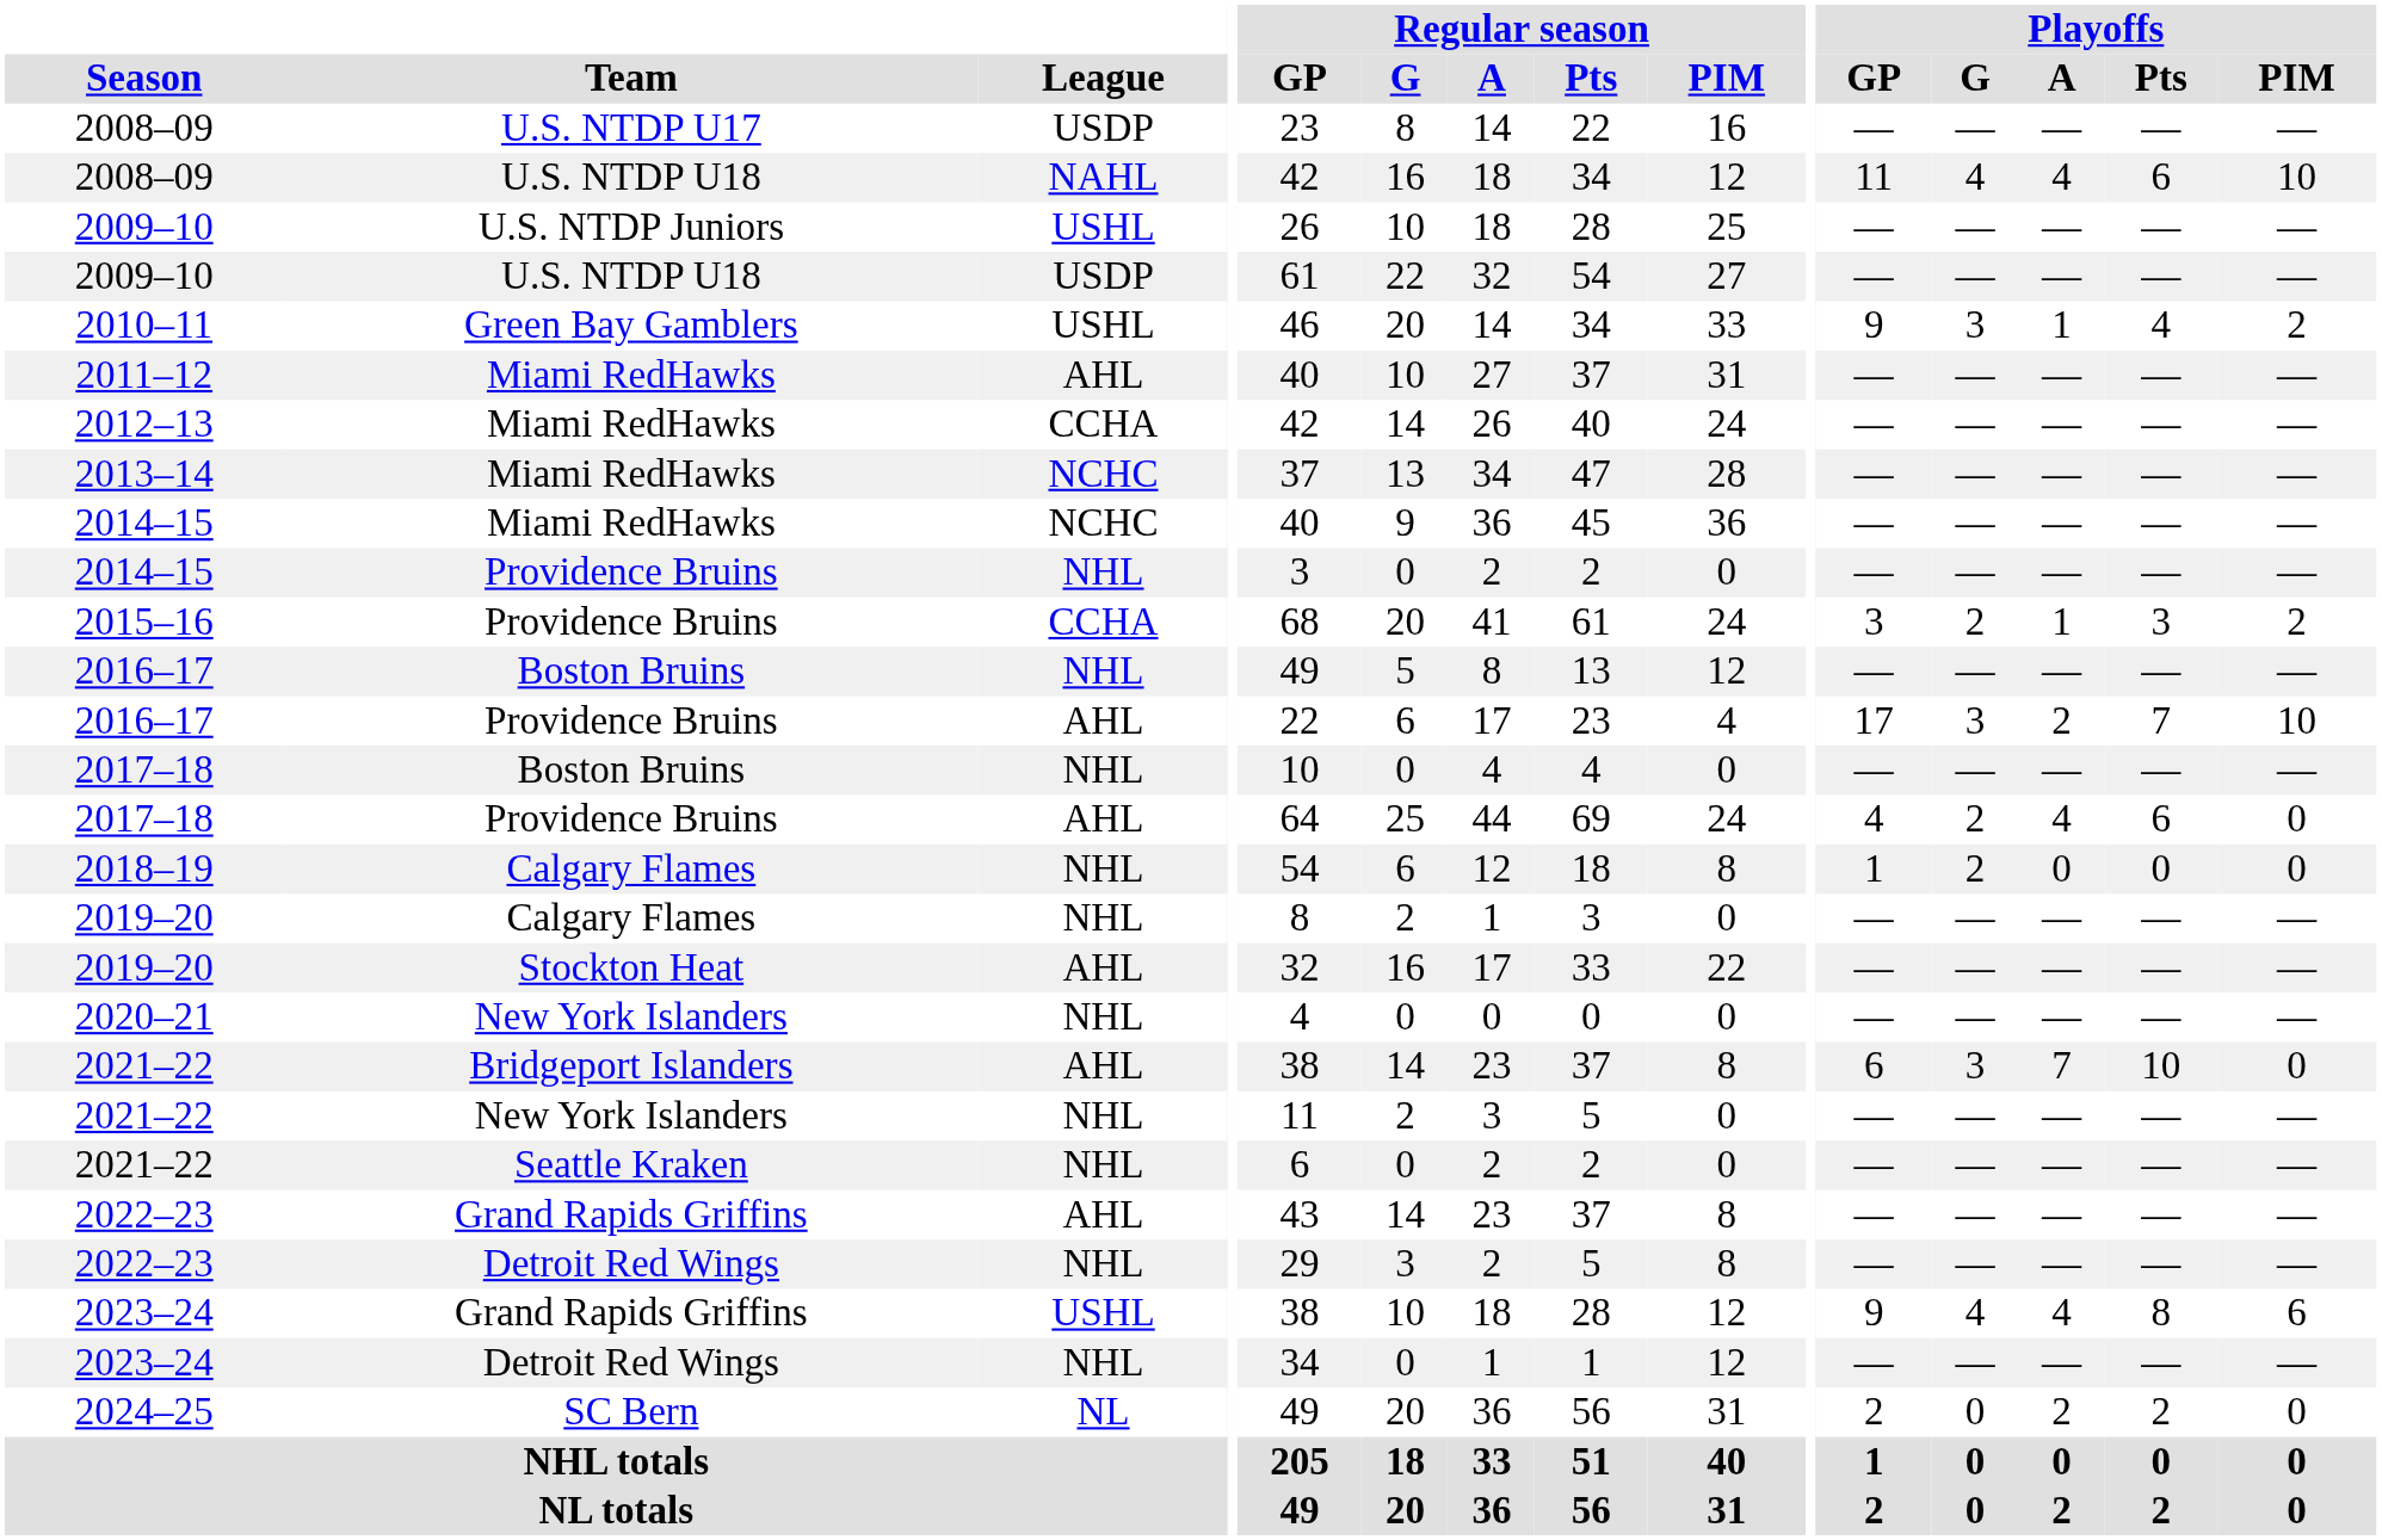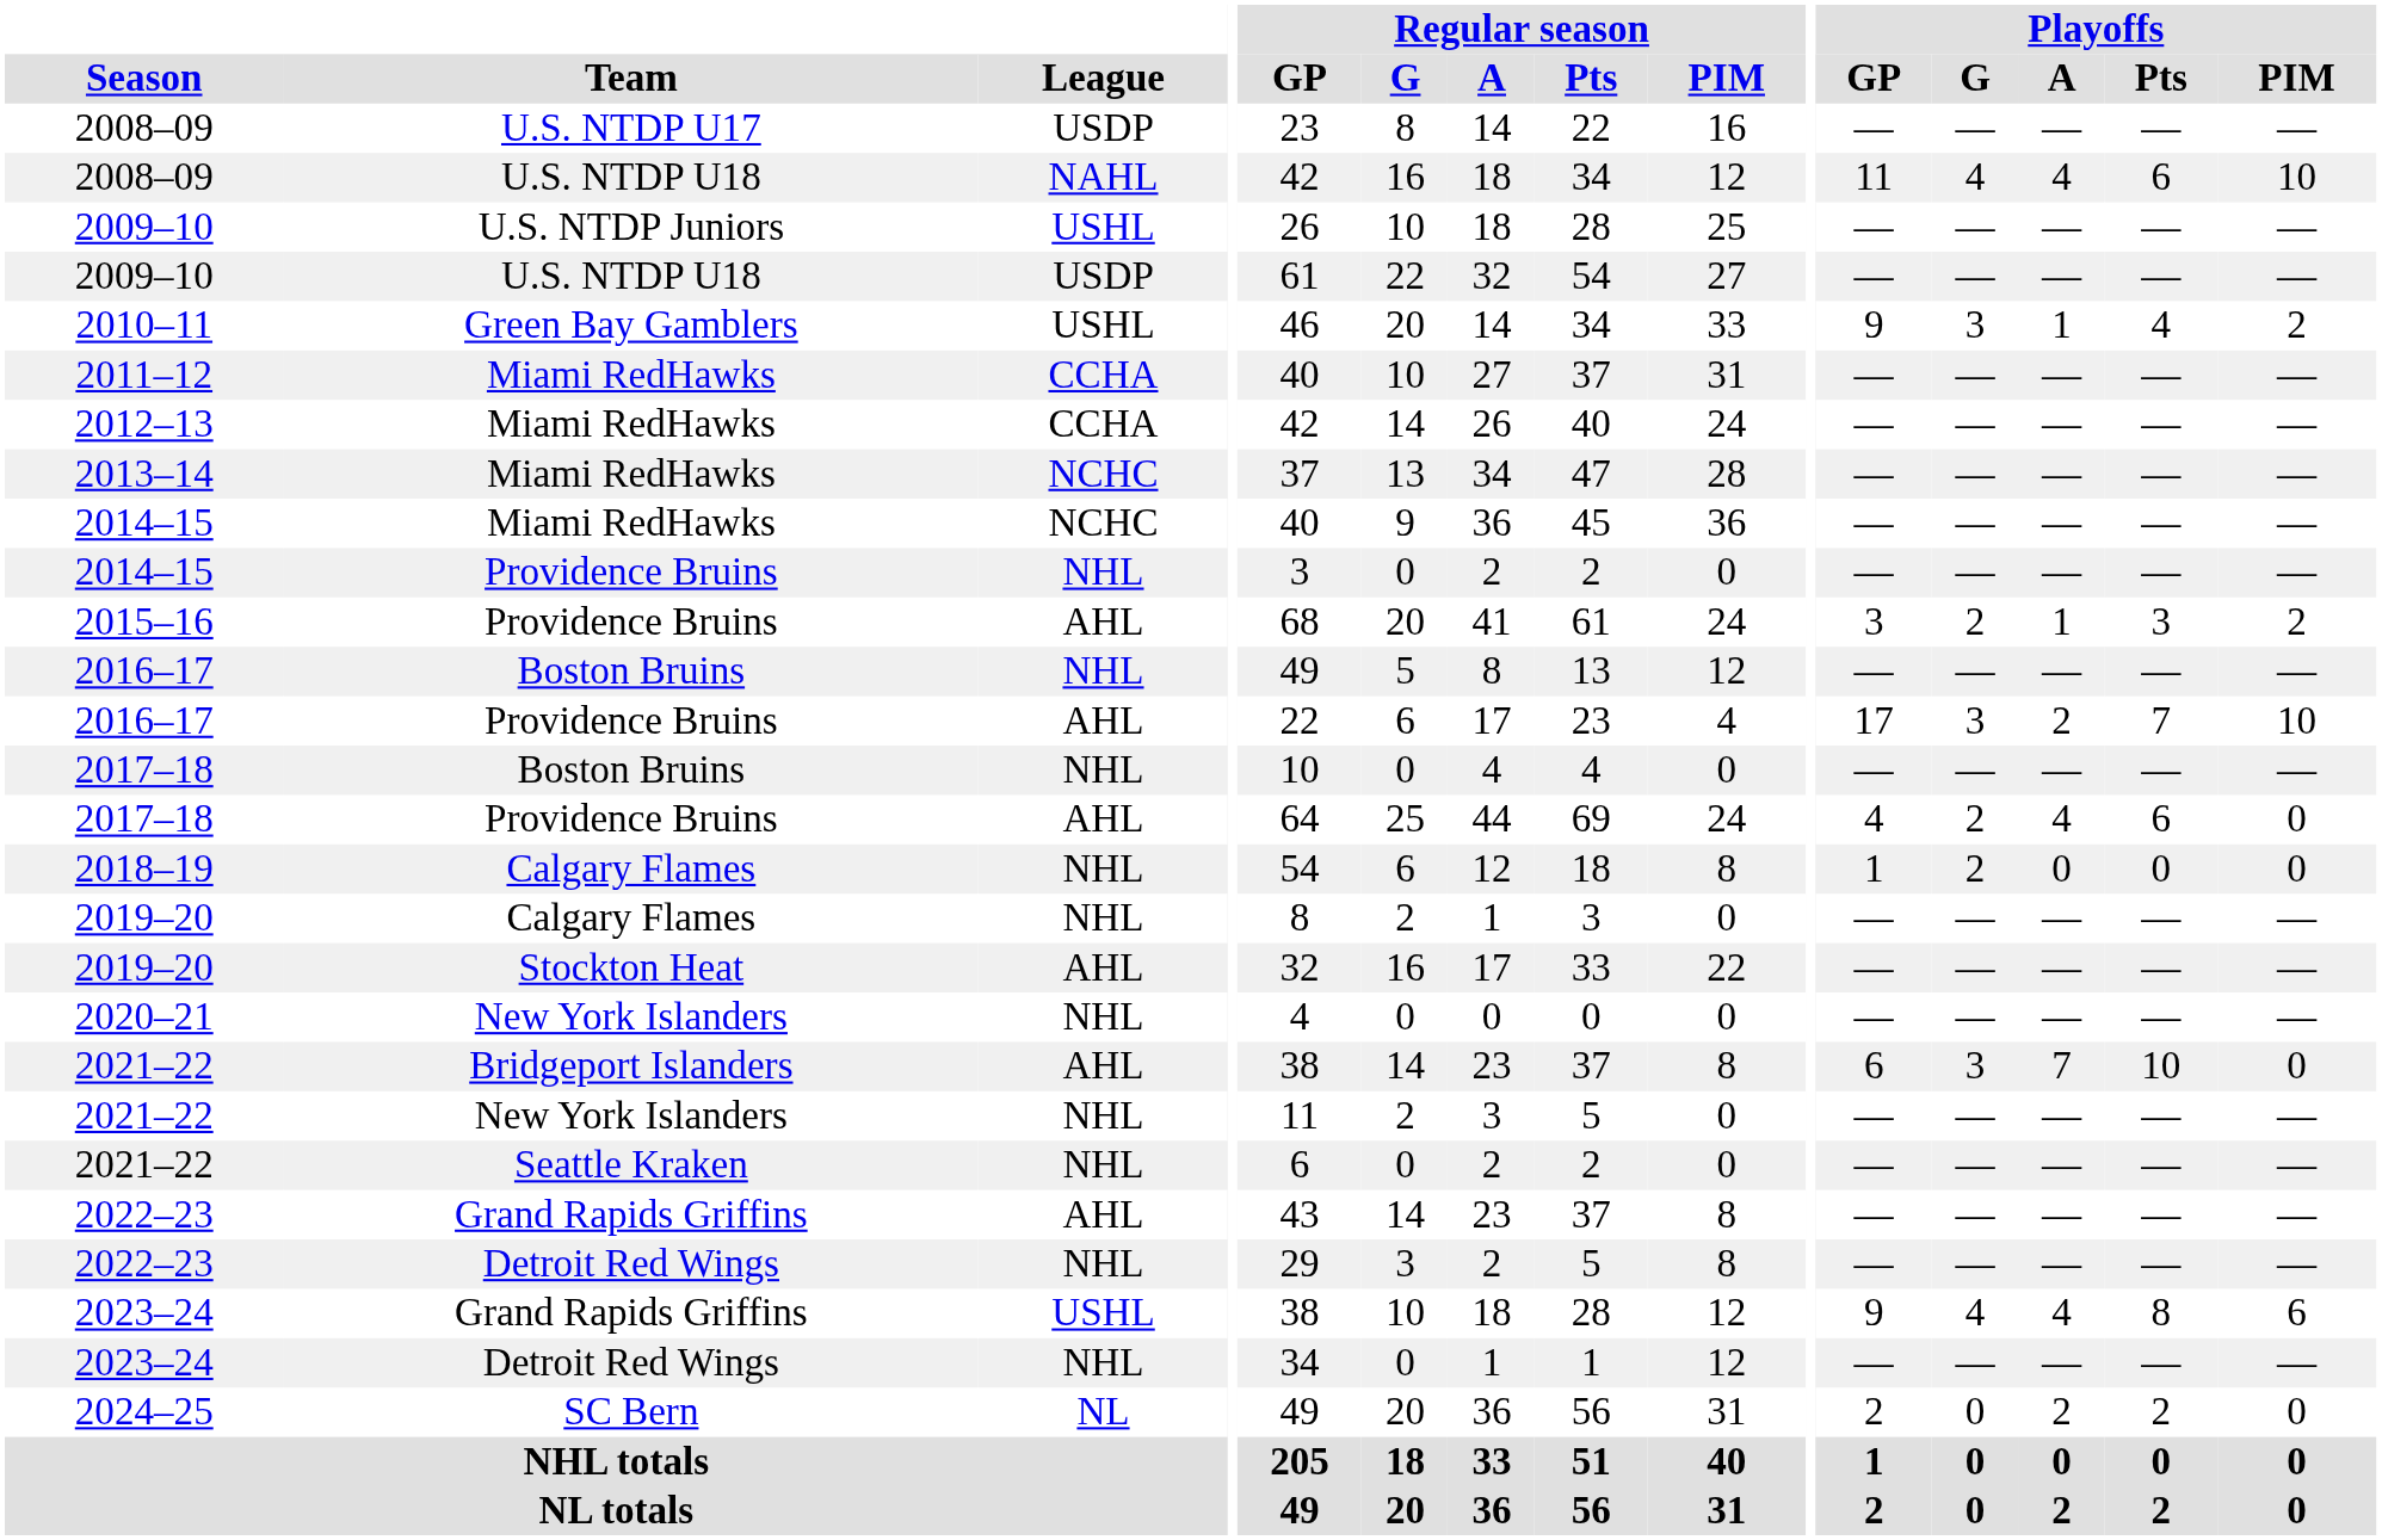 <table border="0" cellpadding="1" cellspacing="0" style="text-align:center; width:60em">
 <tr bgcolor="#e0e0e0">
 <th colspan="3" bgcolor="#ffffff"></th>
 <th bgcolor="#ffffff" rowspan="100"></th>
 <th colspan="5"><a href='#'>Regular season</a></th>
 <th bgcolor="#ffffff" rowspan="100"></th>
 <th colspan="5"><a href='#'>Playoffs</a></th>
 </tr>
 <tr bgcolor="#e0e0e0">
 <th><a href='#'>Season</a></th>
 <th>Team</th>
 <th>League</th>
 <th>GP</th>
 <th><a href='#'>G</a></th>
 <th><a href='#'>A</a></th>
 <th><a href='#'>Pts</a></th>
 <th><a href='#'>PIM</a></th>
 <th>GP</th>
 <th>G</th>
 <th>A</th>
 <th>Pts</th>
 <th>PIM</th>
 </tr>
 <tr>
 <td>2008–09</td>
 <td><a href='#'>U.S. NTDP U17</a></td>
 <td>USDP</td>
 <td>23</td>
 <td>8</td>
 <td>14</td>
 <td>22</td>
 <td>16</td>
 <td>—</td>
 <td>—</td>
 <td>—</td>
 <td>—</td>
 <td>—</td>
 </tr>
 <tr bgcolor="#f0f0f0">
 <td>2008–09</td>
 <td>U.S. NTDP U18</td>
 <td><a href='#'>NAHL</a></td>
 <td>42</td>
 <td>16</td>
 <td>18</td>
 <td>34</td>
 <td>12</td>
 <td>11</td>
 <td>4</td>
 <td>4</td>
 <td>6</td>
 <td>10</td>
 </tr>
 <tr>
 <td><a href='#'>2009–10</a></td>
 <td>U.S. NTDP Juniors</td>
 <td><a href='#'>USHL</a></td>
 <td>26</td>
 <td>10</td>
 <td>18</td>
 <td>28</td>
 <td>25</td>
 <td>—</td>
 <td>—</td>
 <td>—</td>
 <td>—</td>
 <td>—</td>
 </tr>
 <tr bgcolor="#f0f0f0">
 <td>2009–10</td>
 <td>U.S. NTDP U18</td>
 <td>USDP</td>
 <td>61</td>
 <td>22</td>
 <td>32</td>
 <td>54</td>
 <td>27</td>
 <td>—</td>
 <td>—</td>
 <td>—</td>
 <td>—</td>
 <td>—</td>
 </tr>
 <tr>
 <td><a href='#'>2010–11</a></td>
 <td><a href='#'>Green Bay Gamblers</a></td>
 <td>USHL</td>
 <td>46</td>
 <td>20</td>
 <td>14</td>
 <td>34</td>
 <td>33</td>
 <td>9</td>
 <td>3</td>
 <td>1</td>
 <td>4</td>
 <td>2</td>
 </tr>
 <tr bgcolor="#f0f0f0">
 <td><a href='#'>2011–12</a></td>
 <td><a href='#'>Miami RedHawks</a></td>
-<td>AHL</td>
+<td><a href='#'>CCHA</a></td>
 <td>40</td>
 <td>10</td>
 <td>27</td>
 <td>37</td>
 <td>31</td>
 <td>—</td>
 <td>—</td>
 <td>—</td>
 <td>—</td>
 <td>—</td>
 </tr>
 <tr>
 <td><a href='#'>2012–13</a></td>
 <td>Miami RedHawks</td>
 <td>CCHA</td>
 <td>42</td>
 <td>14</td>
 <td>26</td>
 <td>40</td>
 <td>24</td>
 <td>—</td>
 <td>—</td>
 <td>—</td>
 <td>—</td>
 <td>—</td>
 </tr>
 <tr bgcolor="#f0f0f0">
 <td><a href='#'>2013–14</a></td>
 <td>Miami RedHawks</td>
 <td><a href='#'>NCHC</a></td>
 <td>37</td>
 <td>13</td>
 <td>34</td>
 <td>47</td>
 <td>28</td>
 <td>—</td>
 <td>—</td>
 <td>—</td>
 <td>—</td>
 <td>—</td>
 </tr>
 <tr>
 <td><a href='#'>2014–15</a></td>
 <td>Miami RedHawks</td>
 <td>NCHC</td>
 <td>40</td>
 <td>9</td>
 <td>36</td>
 <td>45</td>
 <td>36</td>
 <td>—</td>
 <td>—</td>
 <td>—</td>
 <td>—</td>
 <td>—</td>
 </tr>
 <tr bgcolor="#f0f0f0">
 <td><a href='#'>2014–15</a></td>
 <td><a href='#'>Providence Bruins</a></td>
 <td><a href='#'>NHL</a></td>
 <td>3</td>
 <td>0</td>
 <td>2</td>
 <td>2</td>
 <td>0</td>
 <td>—</td>
 <td>—</td>
 <td>—</td>
 <td>—</td>
 <td>—</td>
 </tr>
 <tr>
 <td><a href='#'>2015–16</a></td>
 <td>Providence Bruins</td>
-<td><a href='#'>CCHA</a></td>
+<td>AHL</td>
 <td>68</td>
 <td>20</td>
 <td>41</td>
 <td>61</td>
 <td>24</td>
 <td>3</td>
 <td>2</td>
 <td>1</td>
 <td>3</td>
 <td>2</td>
 </tr>
 <tr bgcolor="#f0f0f0">
 <td><a href='#'>2016–17</a></td>
 <td><a href='#'>Boston Bruins</a></td>
 <td><a href='#'>NHL</a></td>
 <td>49</td>
 <td>5</td>
 <td>8</td>
 <td>13</td>
 <td>12</td>
 <td>—</td>
 <td>—</td>
 <td>—</td>
 <td>—</td>
 <td>—</td>
 </tr>
 <tr>
 <td><a href='#'>2016–17</a></td>
 <td>Providence Bruins</td>
 <td>AHL</td>
 <td>22</td>
 <td>6</td>
 <td>17</td>
 <td>23</td>
 <td>4</td>
 <td>17</td>
 <td>3</td>
 <td>2</td>
 <td>7</td>
 <td>10</td>
 </tr>
 <tr bgcolor="#f0f0f0">
 <td><a href='#'>2017–18</a></td>
 <td>Boston Bruins</td>
 <td>NHL</td>
 <td>10</td>
 <td>0</td>
 <td>4</td>
 <td>4</td>
 <td>0</td>
 <td>—</td>
 <td>—</td>
 <td>—</td>
 <td>—</td>
 <td>—</td>
 </tr>
 <tr>
 <td><a href='#'>2017–18</a></td>
 <td>Providence Bruins</td>
 <td>AHL</td>
 <td>64</td>
 <td>25</td>
 <td>44</td>
 <td>69</td>
 <td>24</td>
 <td>4</td>
 <td>2</td>
 <td>4</td>
 <td>6</td>
 <td>0</td>
 </tr>
 <tr bgcolor="f0f0f0">
 <td><a href='#'>2018–19</a></td>
 <td><a href='#'>Calgary Flames</a></td>
 <td>NHL</td>
 <td>54</td>
 <td>6</td>
 <td>12</td>
 <td>18</td>
 <td>8</td>
 <td>1</td>
 <td>2</td>
 <td>0</td>
 <td>0</td>
 <td>0</td>
 </tr>
 <tr>
 <td><a href='#'>2019–20</a></td>
 <td>Calgary Flames</td>
 <td>NHL</td>
 <td>8</td>
 <td>2</td>
 <td>1</td>
 <td>3</td>
 <td>0</td>
 <td>—</td>
 <td>—</td>
 <td>—</td>
 <td>—</td>
 <td>—</td>
 </tr>
 <tr bgcolor="f0f0f0">
 <td><a href='#'>2019–20</a></td>
 <td><a href='#'>Stockton Heat</a></td>
 <td>AHL</td>
 <td>32</td>
 <td>16</td>
 <td>17</td>
 <td>33</td>
 <td>22</td>
 <td>—</td>
 <td>—</td>
 <td>—</td>
 <td>—</td>
 <td>—</td>
 </tr>
 <tr>
 <td><a href='#'>2020–21</a></td>
 <td><a href='#'>New York Islanders</a></td>
 <td>NHL</td>
 <td>4</td>
 <td>0</td>
 <td>0</td>
 <td>0</td>
 <td>0</td>
 <td>—</td>
 <td>—</td>
 <td>—</td>
 <td>—</td>
 <td>—</td>
 </tr>
 <tr bgcolor="f0f0f0">
 <td><a href='#'>2021–22</a></td>
 <td><a href='#'>Bridgeport Islanders</a></td>
 <td>AHL</td>
 <td>38</td>
 <td>14</td>
 <td>23</td>
 <td>37</td>
 <td>8</td>
 <td>6</td>
 <td>3</td>
 <td>7</td>
 <td>10</td>
 <td>0</td>
 </tr>
 <tr>
 <td><a href='#'>2021–22</a></td>
 <td>New York Islanders</td>
 <td>NHL</td>
 <td>11</td>
 <td>2</td>
 <td>3</td>
 <td>5</td>
 <td>0</td>
 <td>—</td>
 <td>—</td>
 <td>—</td>
 <td>—</td>
 <td>—</td>
 </tr>
 <tr bgcolor="f0f0f0">
 <td>2021–22</td>
 <td><a href='#'>Seattle Kraken</a></td>
 <td>NHL</td>
 <td>6</td>
 <td>0</td>
 <td>2</td>
 <td>2</td>
 <td>0</td>
 <td>—</td>
 <td>—</td>
 <td>—</td>
 <td>—</td>
 <td>—</td>
 </tr>
 <tr>
 <td><a href='#'>2022–23</a></td>
 <td><a href='#'>Grand Rapids Griffins</a></td>
 <td>AHL</td>
 <td>43</td>
 <td>14</td>
 <td>23</td>
 <td>37</td>
 <td>8</td>
 <td>—</td>
 <td>—</td>
 <td>—</td>
 <td>—</td>
 <td>—</td>
 </tr>
 <tr bgcolor="f0f0f0">
 <td><a href='#'>2022–23</a></td>
 <td><a href='#'>Detroit Red Wings</a></td>
 <td>NHL</td>
 <td>29</td>
 <td>3</td>
 <td>2</td>
 <td>5</td>
 <td>8</td>
 <td>—</td>
 <td>—</td>
 <td>—</td>
 <td>—</td>
 <td>—</td>
 </tr>
 <tr>
 <td><a href='#'>2023–24</a></td>
 <td>Grand Rapids Griffins</td>
 <td><a href='#'>USHL</a></td>
 <td>38</td>
 <td>10</td>
 <td>18</td>
 <td>28</td>
 <td>12</td>
 <td>9</td>
 <td>4</td>
 <td>4</td>
 <td>8</td>
 <td>6</td>
 </tr>
 <tr bgcolor="f0f0f0">
 <td><a href='#'>2023–24</a></td>
 <td>Detroit Red Wings</td>
 <td>NHL</td>
 <td>34</td>
 <td>0</td>
 <td>1</td>
 <td>1</td>
 <td>12</td>
 <td>—</td>
 <td>—</td>
 <td>—</td>
 <td>—</td>
 <td>—</td>
 </tr>
 <tr>
 <td><a href='#'>2024–25</a></td>
 <td><a href='#'>SC Bern</a></td>
 <td><a href='#'>NL</a></td>
 <td>49</td>
 <td>20</td>
 <td>36</td>
 <td>56</td>
 <td>31</td>
 <td>2</td>
 <td>0</td>
 <td>2</td>
 <td>2</td>
 <td>0</td>
 </tr>
 <tr bgcolor="#e0e0e0">
 <th colspan="3">NHL totals</th>
 <th>205</th>
 <th>18</th>
 <th>33</th>
 <th>51</th>
 <th>40</th>
 <th>1</th>
 <th>0</th>
 <th>0</th>
 <th>0</th>
 <th>0</th>
 </tr>
 <tr bgcolor="#e0e0e0">
 <th colspan="3">NL totals</th>
 <th>49</th>
 <th>20</th>
 <th>36</th>
 <th>56</th>
 <th>31</th>
 <th>2</th>
 <th>0</th>
 <th>2</th>
 <th>2</th>
 <th>0</th>
 </tr>
 </table>
